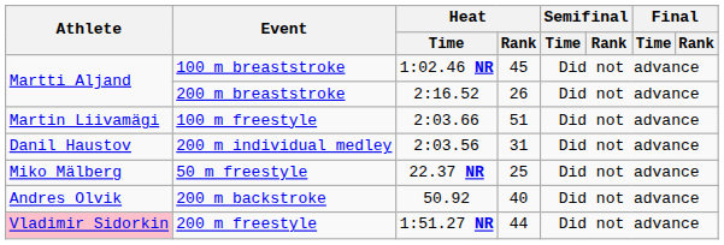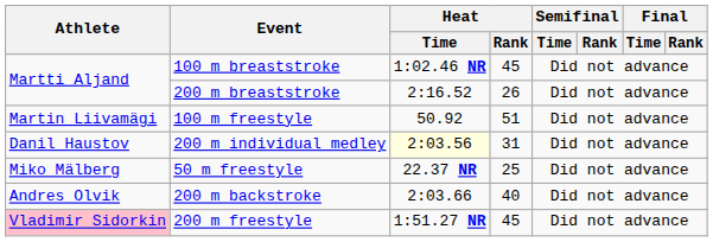 <table class=wikitable style="font-size:90%">
 <tr>
 <th rowspan="2">Athlete</th>
 <th rowspan="2">Event</th>
 <th colspan="2">Heat</th>
 <th colspan="2">Semifinal</th>
 <th colspan="2">Final</th>
 </tr>
 <tr style="font-size:95%">
 <th>Time</th>
 <th>Rank</th>
 <th>Time</th>
 <th>Rank</th>
 <th>Time</th>
 <th>Rank</th>
 </tr>
 <tr align=center>
 <td align=left rowspan=2><a href='#'>Martti Aljand</a></td>
 <td align=left><a href='#'>100 m breaststroke</a></td>
 <td>1:02.46 <strong><a href='#'>NR</a></strong></td>
 <td>45</td>
 <td colspan=4>Did not advance</td>
 </tr>
 <tr align=center>
 <td align=left><a href='#'>200 m breaststroke</a></td>
 <td>2:16.52</td>
 <td>26</td>
 <td colspan=4>Did not advance</td>
 </tr>
 <tr align=center>
 <td align=left><a href='#'>Martin Liivamägi</a></td>
 <td align=left><a href='#'>100 m freestyle</a></td>
-<td>2:03.66</td>
+<td>50.92</td>
 <td>51</td>
 <td colspan=4>Did not advance</td>
 </tr>
 <tr align=center>
 <td align=left><a href='#'>Danil Haustov</a></td>
 <td align=left><a href='#'>200 m individual medley</a></td>
-<td>2:03.56</td>
+<td style="background: lightyellow;">2:03.56</td>
 <td>31</td>
 <td colspan=4>Did not advance</td>
 </tr>
 <tr align=center>
 <td align=left><a href='#'>Miko Mälberg</a></td>
 <td align=left><a href='#'>50 m freestyle</a></td>
 <td>22.37 <strong><a href='#'>NR</a></strong></td>
 <td>25</td>
 <td colspan=4>Did not advance</td>
 </tr>
 <tr align=center>
 <td align=left><a href='#'>Andres Olvik</a></td>
 <td align=left><a href='#'>200 m backstroke</a></td>
-<td>50.92</td>
+<td>2:03.66</td>
 <td>40</td>
 <td colspan=4>Did not advance</td>
 </tr>
 <tr align=center>
 <td align=left style="background: pink;"><a href='#'>Vladimir Sidorkin</a></td>
 <td align=left><a href='#'>200 m freestyle</a></td>
 <td>1:51.27 <strong><a href='#'>NR</a></strong></td>
-<td>44</td>
+<td>45</td>
 <td colspan=4>Did not advance</td>
 </tr>
 </table>
